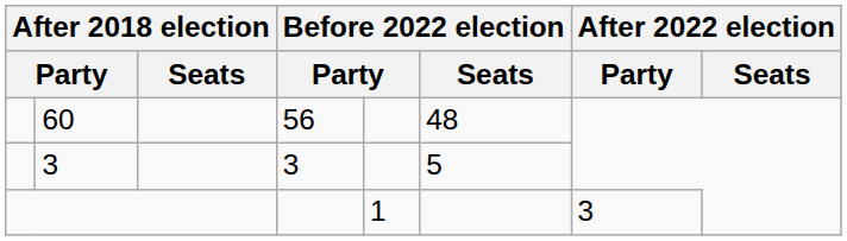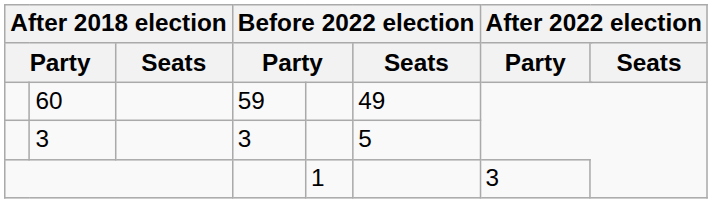 <table class="wikitable">
 <tr>
 <th colspan="3">After 2018 election</th>
 <th colspan="3">Before 2022 election</th>
 <th colspan="3">After 2022 election</th>
 </tr>
 <tr>
 <th colspan="2">Party</th>
 <th>Seats</th>
 <th colspan="2">Party</th>
 <th>Seats</th>
 <th colspan="2">Party</th>
 <th>Seats</th>
 </tr>
 <tr>
 <td></td>
 <td>60</td>
 <td></td>
-<td>56</td>
+<td>59</td>
 <td></td>
-<td>48</td>
+<td>49</td>
 </tr>
 <tr>
 <td></td>
 <td>3</td>
 <td></td>
 <td>3</td>
 <td></td>
 <td>5</td>
 </tr>
 <tr>
 <td colspan=3></td>
 <td></td>
 <td>1</td>
 <td></td>
 <td>3</td>
 </tr>
 </table>
